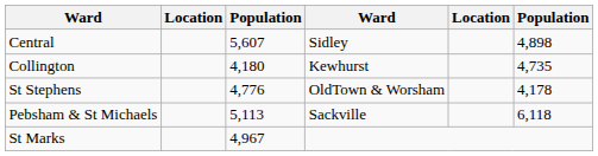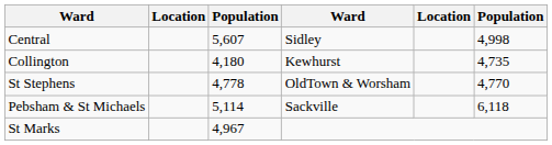 <table class="wikitable">
 <tr>
 <th>Ward</th>
 <th>Location</th>
 <th>Population</th>
 <th>Ward</th>
 <th>Location</th>
 <th>Population</th>
 </tr>
 <tr>
 <td>Central</td>
 <td></td>
 <td>5,607</td>
 <td>Sidley</td>
 <td></td>
-<td>4,898</td>
+<td>4,998</td>
 </tr>
 <tr>
 <td>Collington</td>
 <td></td>
 <td>4,180</td>
 <td>Kewhurst</td>
 <td></td>
 <td>4,735</td>
 </tr>
 <tr>
 <td>St Stephens</td>
 <td></td>
-<td>4,776</td>
+<td>4,778</td>
 <td>OldTown & Worsham</td>
 <td></td>
-<td>4,178</td>
+<td>4,770</td>
 </tr>
 <tr>
 <td>Pebsham & St Michaels</td>
 <td></td>
-<td>5,113</td>
+<td>5,114</td>
 <td>Sackville</td>
 <td></td>
 <td>6,118</td>
 </tr>
 <tr>
 <td>St Marks</td>
 <td></td>
 <td>4,967</td>
 </tr>
 </table>
